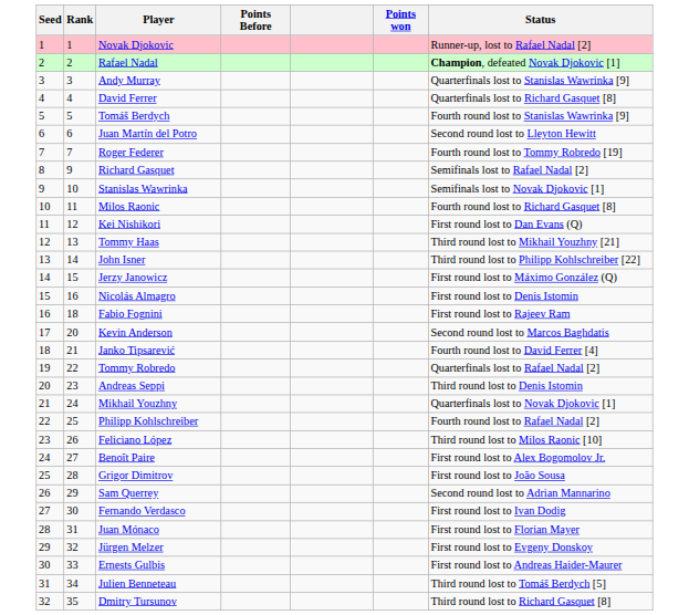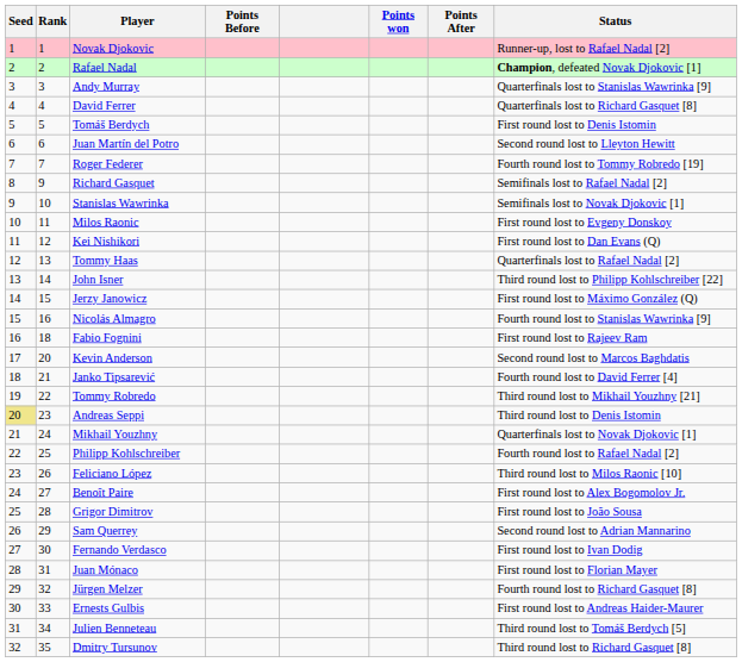 <table class="wikitable sortable" style="margin:1em auto;">
 <tr>
 <th style="width:30px;">Seed</th>
 <th style="width:30px;">Rank</th>
 <th style="width:170px;">Player</th>
 <th style="width:90px;">Points Before</th>
 <th style="width:110px;"></th>
 <th style="width:70px;"><a href='#'>Points won</a></th>
+<th style="width:80px;">Points After</th>
 <th style="width:310px;">Status</th>
 </tr>
 <tr style="background:pink;">
 <td>1</td>
 <td>1</td>
 <td> <a href='#'>Novak Djokovic</a></td>
+<td></td>
 <td></td>
 <td></td>
 <td></td>
 <td>Runner-up, lost to  <a href='#'>Rafael Nadal</a> [2]</td>
 </tr>
 <tr bgcolor="ccffcc">
 <td>2</td>
 <td>2</td>
 <td> <a href='#'>Rafael Nadal</a></td>
 <td></td>
 <td></td>
 <td></td>
+<td></td>
 <td><strong>Champion</strong>, defeated  <a href='#'>Novak Djokovic</a> [1]</td>
 </tr>
 <tr>
 <td>3</td>
 <td>3</td>
 <td> <a href='#'>Andy Murray</a></td>
+<td></td>
 <td></td>
 <td></td>
 <td></td>
 <td>Quarterfinals lost to  <a href='#'>Stanislas Wawrinka</a> [9]</td>
 </tr>
 <tr>
 <td>4</td>
 <td>4</td>
 <td> <a href='#'>David Ferrer</a></td>
 <td></td>
 <td></td>
 <td></td>
+<td></td>
 <td>Quarterfinals lost to  <a href='#'>Richard Gasquet</a> [8]</td>
 </tr>
 <tr>
 <td>5</td>
 <td>5</td>
 <td> <a href='#'>Tomáš Berdych</a></td>
 <td></td>
 <td></td>
 <td></td>
-<td>Fourth round lost to  <a href='#'>Stanislas Wawrinka</a> [9]</td>
+<td></td>
+<td>First round lost to  <a href='#'>Denis Istomin</a></td>
 </tr>
 <tr>
 <td>6</td>
 <td>6</td>
 <td> <a href='#'>Juan Martín del Potro</a></td>
+<td></td>
 <td></td>
 <td></td>
 <td></td>
 <td>Second round lost to  <a href='#'>Lleyton Hewitt</a></td>
 </tr>
 <tr>
 <td>7</td>
 <td>7</td>
 <td> <a href='#'>Roger Federer</a></td>
 <td></td>
 <td></td>
 <td></td>
+<td></td>
 <td>Fourth round lost to  <a href='#'>Tommy Robredo</a> [19]</td>
 </tr>
 <tr>
 <td>8</td>
 <td>9</td>
 <td> <a href='#'>Richard Gasquet</a></td>
+<td></td>
 <td></td>
 <td></td>
 <td></td>
 <td>Semifinals lost to  <a href='#'>Rafael Nadal</a> [2]</td>
 </tr>
 <tr>
 <td>9</td>
 <td>10</td>
 <td> <a href='#'>Stanislas Wawrinka</a></td>
 <td></td>
 <td></td>
 <td></td>
+<td></td>
 <td>Semifinals lost to  <a href='#'>Novak Djokovic</a> [1]</td>
 </tr>
 <tr>
 <td>10</td>
 <td>11</td>
 <td> <a href='#'>Milos Raonic</a></td>
 <td></td>
 <td></td>
 <td></td>
-<td>Fourth round lost to  <a href='#'>Richard Gasquet</a> [8]</td>
+<td></td>
+<td>First round lost to  <a href='#'>Evgeny Donskoy</a></td>
 </tr>
 <tr>
 <td>11</td>
 <td>12</td>
 <td> <a href='#'>Kei Nishikori</a></td>
+<td></td>
 <td></td>
 <td></td>
 <td></td>
 <td>First round lost to  <a href='#'>Dan Evans</a> (Q)</td>
 </tr>
 <tr>
 <td>12</td>
 <td>13</td>
 <td> <a href='#'>Tommy Haas</a></td>
 <td></td>
 <td></td>
 <td></td>
-<td>Third round lost to  <a href='#'>Mikhail Youzhny</a> [21]</td>
+<td></td>
+<td>Quarterfinals lost to  <a href='#'>Rafael Nadal</a> [2]</td>
 </tr>
 <tr>
 <td>13</td>
 <td>14</td>
 <td> <a href='#'>John Isner</a></td>
+<td></td>
 <td></td>
 <td></td>
 <td></td>
 <td>Third round lost to  <a href='#'>Philipp Kohlschreiber</a> [22]</td>
 </tr>
 <tr>
 <td>14</td>
 <td>15</td>
 <td> <a href='#'>Jerzy Janowicz</a></td>
 <td></td>
 <td></td>
 <td></td>
+<td></td>
 <td>First round lost to  <a href='#'>Máximo González</a> (Q)</td>
 </tr>
 <tr>
 <td>15</td>
 <td>16</td>
 <td> <a href='#'>Nicolás Almagro</a></td>
 <td></td>
 <td></td>
 <td></td>
-<td>First round lost to  <a href='#'>Denis Istomin</a></td>
+<td></td>
+<td>Fourth round lost to  <a href='#'>Stanislas Wawrinka</a> [9]</td>
 </tr>
 <tr>
 <td>16</td>
 <td>18</td>
 <td> <a href='#'>Fabio Fognini</a></td>
+<td></td>
 <td></td>
 <td></td>
 <td></td>
 <td>First round lost to  <a href='#'>Rajeev Ram</a></td>
 </tr>
 <tr>
 <td>17</td>
 <td>20</td>
 <td> <a href='#'>Kevin Anderson</a></td>
 <td></td>
 <td></td>
 <td></td>
+<td></td>
 <td>Second round lost to  <a href='#'>Marcos Baghdatis</a></td>
 </tr>
 <tr>
 <td>18</td>
 <td>21</td>
 <td> <a href='#'>Janko Tipsarević</a></td>
+<td></td>
 <td></td>
 <td></td>
 <td></td>
 <td>Fourth round lost to  <a href='#'>David Ferrer</a> [4]</td>
 </tr>
 <tr>
 <td>19</td>
 <td>22</td>
 <td> <a href='#'>Tommy Robredo</a></td>
 <td></td>
 <td></td>
 <td></td>
-<td>Quarterfinals lost to  <a href='#'>Rafael Nadal</a> [2]</td>
+<td></td>
+<td>Third round lost to  <a href='#'>Mikhail Youzhny</a> [21]</td>
 </tr>
 <tr>
-<td>20</td>
+<td style="background: khaki;">20</td>
 <td>23</td>
 <td> <a href='#'>Andreas Seppi</a></td>
+<td></td>
 <td></td>
 <td></td>
 <td></td>
 <td>Third round lost to  <a href='#'>Denis Istomin</a></td>
 </tr>
 <tr>
 <td>21</td>
 <td>24</td>
 <td> <a href='#'>Mikhail Youzhny</a></td>
 <td></td>
 <td></td>
 <td></td>
+<td></td>
 <td>Quarterfinals lost to  <a href='#'>Novak Djokovic</a> [1]</td>
 </tr>
 <tr>
 <td>22</td>
 <td>25</td>
 <td> <a href='#'>Philipp Kohlschreiber</a></td>
+<td></td>
 <td></td>
 <td></td>
 <td></td>
 <td>Fourth round lost to  <a href='#'>Rafael Nadal</a> [2]</td>
 </tr>
 <tr>
 <td>23</td>
 <td>26</td>
 <td> <a href='#'>Feliciano López</a></td>
 <td></td>
 <td></td>
 <td></td>
+<td></td>
 <td>Third round lost to  <a href='#'>Milos Raonic</a> [10]</td>
 </tr>
 <tr>
 <td>24</td>
 <td>27</td>
 <td> <a href='#'>Benoît Paire</a></td>
+<td></td>
 <td></td>
 <td></td>
 <td></td>
 <td>First round lost to  <a href='#'>Alex Bogomolov Jr.</a></td>
 </tr>
 <tr>
 <td>25</td>
 <td>28</td>
 <td> <a href='#'>Grigor Dimitrov</a></td>
 <td></td>
 <td></td>
 <td></td>
+<td></td>
 <td>First round lost to  <a href='#'>João Sousa</a></td>
 </tr>
 <tr>
 <td>26</td>
 <td>29</td>
 <td> <a href='#'>Sam Querrey</a></td>
+<td></td>
 <td></td>
 <td></td>
 <td></td>
 <td>Second round lost to  <a href='#'>Adrian Mannarino</a></td>
 </tr>
 <tr>
 <td>27</td>
 <td>30</td>
 <td> <a href='#'>Fernando Verdasco</a></td>
 <td></td>
 <td></td>
 <td></td>
+<td></td>
 <td>First round lost to  <a href='#'>Ivan Dodig</a></td>
 </tr>
 <tr>
 <td>28</td>
 <td>31</td>
 <td> <a href='#'>Juan Mónaco</a></td>
+<td></td>
 <td></td>
 <td></td>
 <td></td>
 <td>First round lost to  <a href='#'>Florian Mayer</a></td>
 </tr>
 <tr>
 <td>29</td>
 <td>32</td>
 <td> <a href='#'>Jürgen Melzer</a></td>
 <td></td>
 <td></td>
 <td></td>
-<td>First round lost to  <a href='#'>Evgeny Donskoy</a></td>
+<td></td>
+<td>Fourth round lost to  <a href='#'>Richard Gasquet</a> [8]</td>
 </tr>
 <tr>
 <td>30</td>
 <td>33</td>
 <td> <a href='#'>Ernests Gulbis</a></td>
+<td></td>
 <td></td>
 <td></td>
 <td></td>
 <td>First round lost to  <a href='#'>Andreas Haider-Maurer</a></td>
 </tr>
 <tr>
 <td>31</td>
 <td>34</td>
 <td> <a href='#'>Julien Benneteau</a></td>
 <td></td>
 <td></td>
 <td></td>
+<td></td>
 <td>Third round lost to  <a href='#'>Tomáš Berdych</a> [5]</td>
 </tr>
 <tr>
 <td>32</td>
 <td>35</td>
 <td> <a href='#'>Dmitry Tursunov</a></td>
 <td></td>
 <td></td>
 <td></td>
+<td></td>
 <td>Third round lost to  <a href='#'>Richard Gasquet</a> [8]</td>
 </tr>
 </table>
